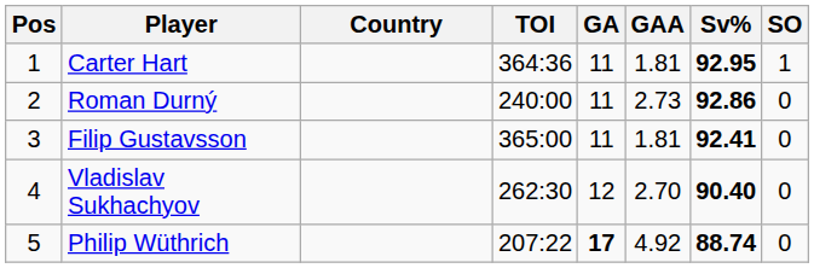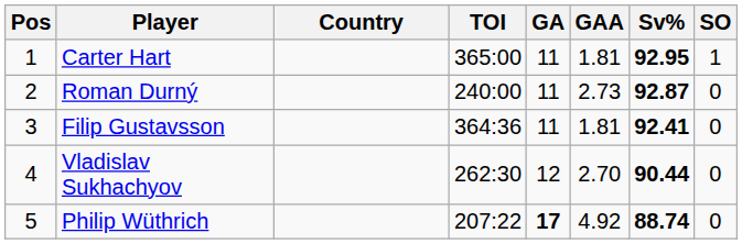 <table class="wikitable sortable" style="text-align: center;">
 <tr>
 <th width=30>Pos</th>
 <th width=150>Player</th>
 <th width=120>Country</th>
 <th width=20>TOI</th>
 <th width=20>GA</th>
 <th width=20>GAA</th>
 <th width=20>Sv%</th>
 <th width=20>SO</th>
 </tr>
 <tr>
 <td>1</td>
 <td align=left><a href='#'>Carter Hart</a></td>
 <td align=left></td>
-<td>364:36</td>
+<td>365:00</td>
 <td>11</td>
 <td>1.81</td>
 <td><strong>92.95</strong></td>
 <td>1</td>
 </tr>
 <tr>
 <td>2</td>
 <td align=left><a href='#'>Roman Durný</a></td>
 <td align=left></td>
 <td>240:00</td>
 <td>11</td>
 <td>2.73</td>
-<td><strong>92.86</strong></td>
+<td><strong>92.87</strong></td>
 <td>0</td>
 </tr>
 <tr>
 <td>3</td>
 <td align=left><a href='#'>Filip Gustavsson</a></td>
 <td align=left></td>
-<td>365:00</td>
+<td>364:36</td>
 <td>11</td>
 <td>1.81</td>
 <td><strong>92.41</strong></td>
 <td>0</td>
 </tr>
 <tr>
 <td>4</td>
 <td align=left><a href='#'>Vladislav Sukhachyov</a></td>
 <td align=left></td>
 <td>262:30</td>
 <td>12</td>
 <td>2.70</td>
-<td><strong>90.40</strong></td>
+<td><strong>90.44</strong></td>
 <td>0</td>
 </tr>
 <tr>
 <td>5</td>
 <td align=left><a href='#'>Philip Wüthrich</a></td>
 <td align=left></td>
 <td>207:22</td>
 <td><strong>17</strong></td>
 <td>4.92</td>
 <td><strong>88.74</strong></td>
 <td>0</td>
 </tr>
 </table>
